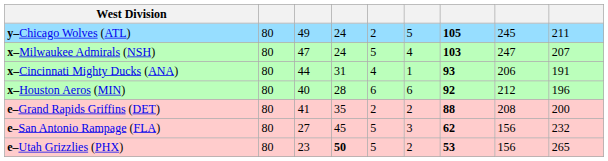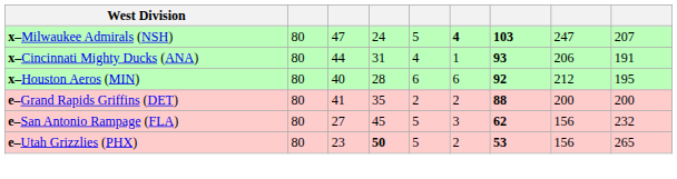 <table class="wikitable" style="width:50em">
 <tr>
 <th width="35%">West Division</th>
 <th width="5%"></th>
 <th width="5%"></th>
 <th width="5%"></th>
 <th width="5%"></th>
 <th width="5%"></th>
 <th width="7.5%"></th>
 <th width="7.5%"></th>
 <th width="7.5%"></th>
 </tr>
-<tr bgcolor="#97DEFF">
-<td><strong>y–</strong><a href='#'>Chicago Wolves</a> (<a href='#'>ATL</a>)</td>
-<td>80</td>
-<td>49</td>
-<td>24</td>
-<td>2</td>
-<td>5</td>
-<td><strong>105</strong></td>
-<td>245</td>
-<td>211</td>
-</tr>
 <tr bgcolor="#bbffbb">
 <td><strong>x–</strong><a href='#'>Milwaukee Admirals</a> (<a href='#'>NSH</a>)</td>
 <td>80</td>
 <td>47</td>
 <td>24</td>
 <td>5</td>
-<td>4</td>
+<td><strong>4</strong></td>
 <td><strong>103</strong></td>
 <td>247</td>
 <td>207</td>
 </tr>
 <tr bgcolor="#bbffbb">
 <td><strong>x–</strong><a href='#'>Cincinnati Mighty Ducks</a> (<a href='#'>ANA</a>)</td>
 <td>80</td>
 <td>44</td>
 <td>31</td>
 <td>4</td>
 <td>1</td>
 <td><strong>93</strong></td>
 <td>206</td>
 <td>191</td>
 </tr>
 <tr bgcolor="#bbffbb">
 <td><strong>x–</strong><a href='#'>Houston Aeros</a> (<a href='#'>MIN</a>)</td>
 <td>80</td>
 <td>40</td>
 <td>28</td>
 <td>6</td>
 <td>6</td>
 <td><strong>92</strong></td>
 <td>212</td>
-<td>196</td>
+<td>195</td>
 </tr>
 <tr bgcolor="#ffcccc">
 <td><strong>e–</strong><a href='#'>Grand Rapids Griffins</a> (<a href='#'>DET</a>)</td>
 <td>80</td>
 <td>41</td>
 <td>35</td>
 <td>2</td>
 <td>2</td>
 <td><strong>88</strong></td>
-<td>208</td>
+<td>200</td>
 <td>200</td>
 </tr>
 <tr bgcolor="#ffcccc">
 <td><strong>e–</strong><a href='#'>San Antonio Rampage</a> (<a href='#'>FLA</a>)</td>
 <td>80</td>
 <td>27</td>
 <td>45</td>
 <td>5</td>
 <td>3</td>
 <td><strong>62</strong></td>
 <td>156</td>
 <td>232</td>
 </tr>
 <tr bgcolor="#ffcccc">
 <td><strong>e–</strong><a href='#'>Utah Grizzlies</a> (<a href='#'>PHX</a>)</td>
 <td>80</td>
 <td>23</td>
 <td><strong>50</strong></td>
 <td>5</td>
 <td>2</td>
 <td><strong>53</strong></td>
 <td>156</td>
 <td>265</td>
 </tr>
 </table>
